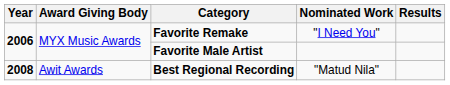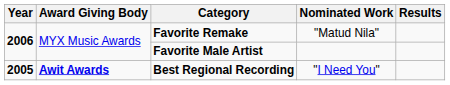 <table class="wikitable">
 <tr>
 <th>Year</th>
 <th>Award Giving Body</th>
 <th>Category</th>
 <th>Nominated Work</th>
 <th>Results</th>
 </tr>
 <tr>
 <td rowspan=2><strong>2006</strong></td>
 <td rowspan=2><a href='#'>MYX Music Awards</a></td>
 <td><strong>Favorite Remake</strong></td>
-<td align=center>"<a href='#'>I Need You</a>"</td>
+<td align=center>"Matud Nila"</td>
 <td></td>
 </tr>
 <tr>
 <td><strong>Favorite Male Artist</strong></td>
 <td></td>
 <td></td>
 </tr>
 <tr>
-<td><strong>2008</strong></td>
-<td><a href='#'>Awit Awards</a></td>
+<td><strong>2005</strong></td>
+<td><strong><a href='#'>Awit Awards</a></strong></td>
 <td><strong>Best Regional Recording</strong></td>
-<td align=center>"Matud Nila"</td>
+<td align=center>"<a href='#'>I Need You</a>"</td>
 <td></td>
 </tr>
 </table>
